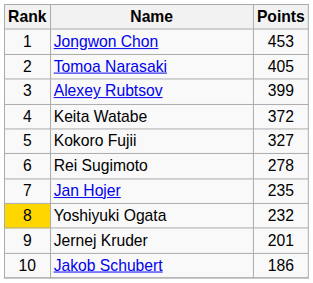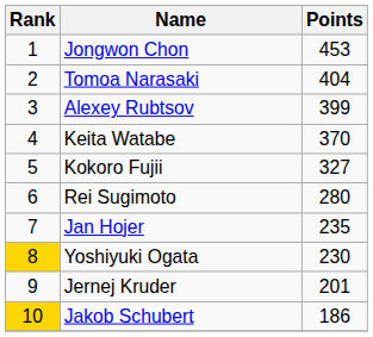 <table class="wikitable">
 <tr>
 <th>Rank</th>
 <th width = "200">Name</th>
 <th>Points</th>
 </tr>
 <tr>
 <td align="center">1</td>
 <td> <a href='#'>Jongwon Chon</a></td>
 <td align="center">453</td>
 </tr>
 <tr>
 <td align="center">2</td>
 <td> <a href='#'>Tomoa Narasaki</a></td>
-<td align="center">405</td>
+<td align="center">404</td>
 </tr>
 <tr>
 <td align="center">3</td>
 <td> <a href='#'>Alexey Rubtsov</a></td>
 <td align="center">399</td>
 </tr>
 <tr>
 <td align="center">4</td>
 <td> Keita Watabe</td>
-<td align="center">372</td>
+<td align="center">370</td>
 </tr>
 <tr>
 <td align="center">5</td>
 <td> Kokoro Fujii</td>
 <td align="center">327</td>
 </tr>
 <tr>
 <td align="center">6</td>
 <td> Rei Sugimoto</td>
-<td align="center">278</td>
+<td align="center">280</td>
 </tr>
 <tr>
 <td align="center">7</td>
 <td> <a href='#'>Jan Hojer</a></td>
 <td align="center">235</td>
 </tr>
 <tr>
 <td align="center" style="background: gold;">8</td>
 <td> Yoshiyuki Ogata</td>
-<td align="center">232</td>
+<td align="center">230</td>
 </tr>
 <tr>
 <td align="center">9</td>
 <td> Jernej Kruder</td>
 <td align="center">201</td>
 </tr>
 <tr>
-<td align="center">10</td>
+<td align="center" style="background: gold;">10</td>
 <td> <a href='#'>Jakob Schubert</a></td>
 <td align="center">186</td>
 </tr>
 <tr>
 </tr>
 </table>
